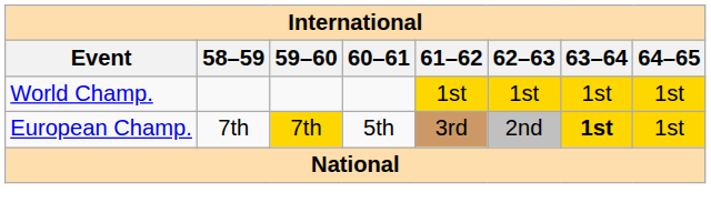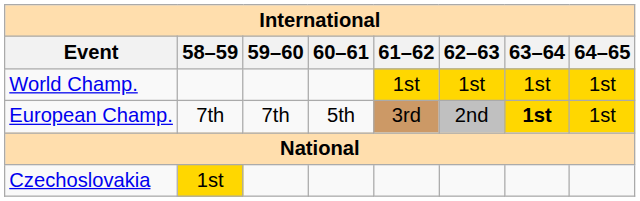 <table class="wikitable" style="text-align:center">
 <tr>
 <th style="background-color: #ffdead; " colspan=8 align=center>International</th>
 </tr>
 <tr>
 <th>Event</th>
 <th>58–59</th>
 <th>59–60</th>
 <th>60–61</th>
 <th>61–62</th>
 <th>62–63</th>
 <th>63–64</th>
 <th>64–65</th>
 </tr>
 <tr>
 <td align=left><a href='#'>World Champ.</a></td>
 <td></td>
 <td></td>
 <td></td>
 <td bgcolor=gold>1st</td>
 <td bgcolor=gold>1st</td>
 <td bgcolor=gold>1st</td>
 <td bgcolor=gold>1st</td>
 </tr>
 <tr>
 <td align=left><a href='#'>European Champ.</a></td>
 <td>7th</td>
-<td style="background: gold;">7th</td>
+<td>7th</td>
 <td>5th</td>
 <td bgcolor=cc9966>3rd</td>
 <td bgcolor=silver>2nd</td>
 <td bgcolor=gold><strong>1st</strong></td>
 <td bgcolor=gold>1st</td>
 </tr>
 <tr>
 <th style="background-color: #ffdead; " colspan=8 align=center>National</th>
 </tr>
+<tr>
+<td align=left><a href='#'>Czechoslovakia</a></td>
+<td bgcolor=gold>1st</td>
+<td></td>
+<td></td>
+<td></td>
+<td></td>
+<td></td>
+<td></td>
+</tr>
 </table>
